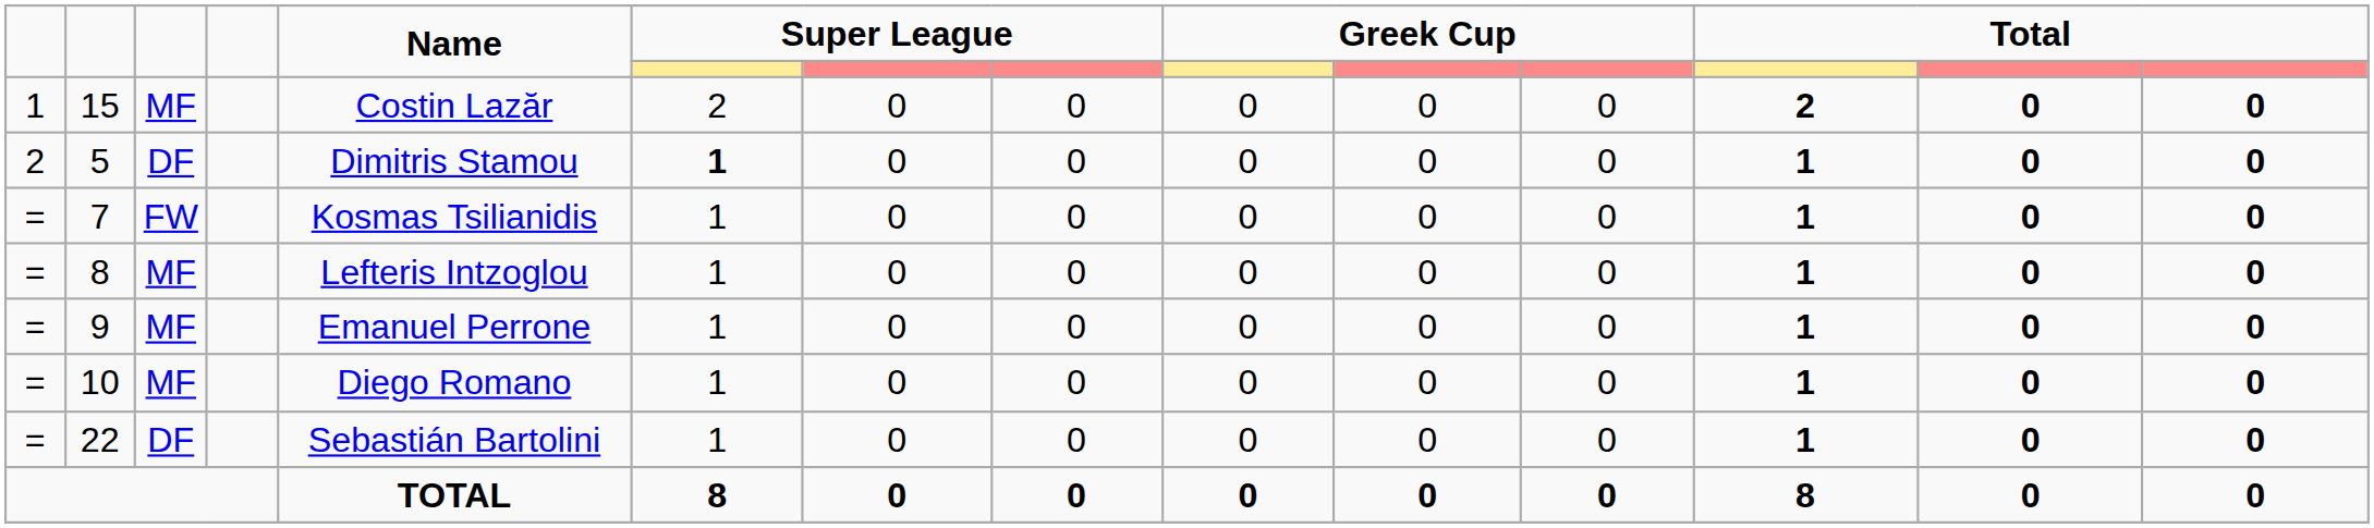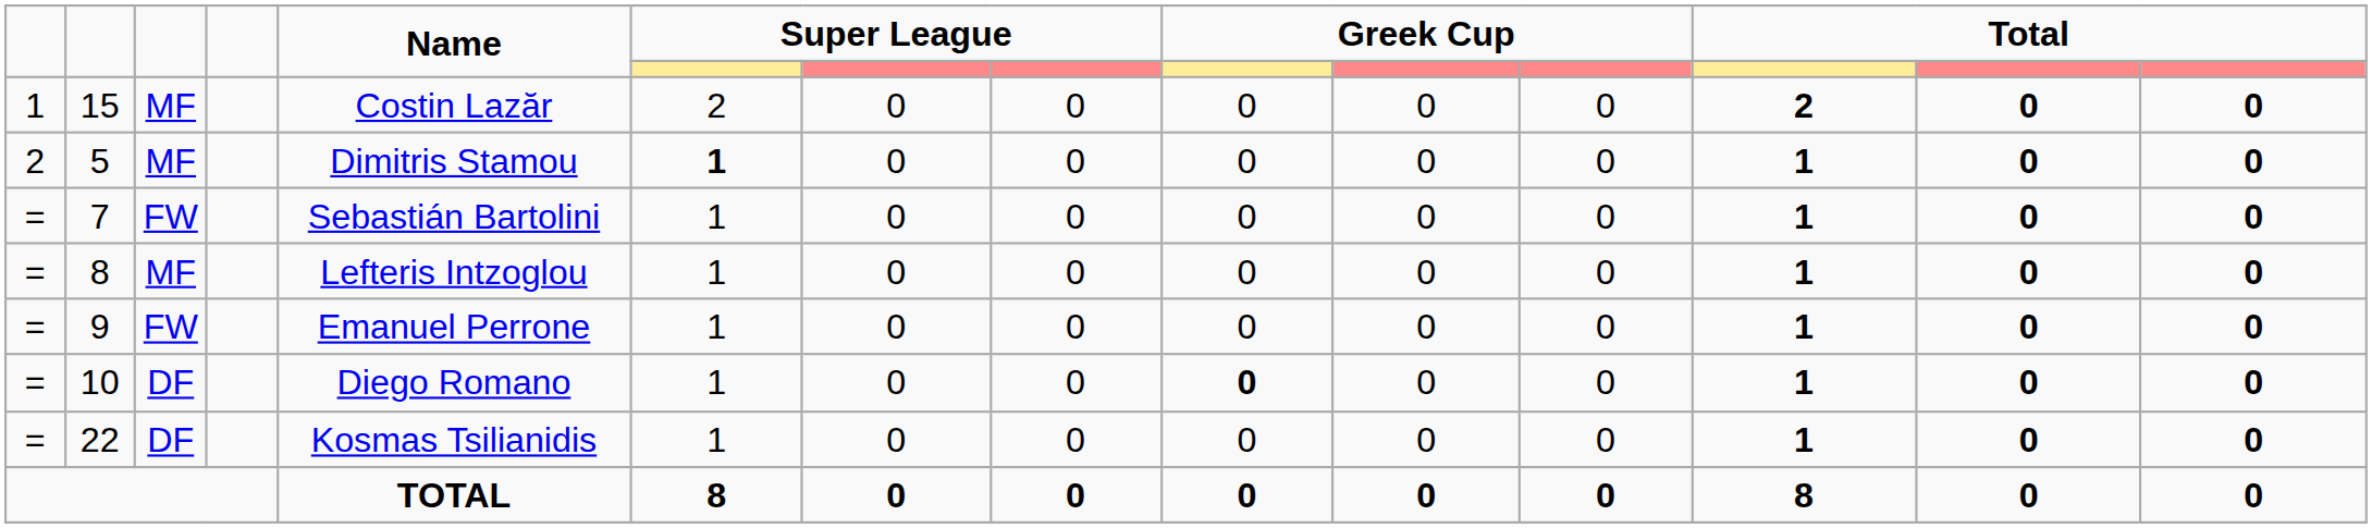 <table class="wikitable" style="font-size: 95%; text-align: center;">
 <tr>
 <td rowspan="2" style="width:2.5%; text-align:center;"><strong></strong></td>
 <td rowspan="2" style="width:3%; text-align:center;"><strong></strong></td>
 <td rowspan="2" style="width:3%; text-align:center;"><strong></strong></td>
 <td rowspan="2" style="width:3%; text-align:center;"><strong></strong></td>
 <td rowspan="2" style="width:15%; text-align:center;"><strong>Name</strong></td>
 <td colspan="3" style="text-align:center;"><strong>Super League</strong></td>
 <td colspan="3" style="text-align:center;"><strong>Greek Cup</strong></td>
 <td colspan="3" style="text-align:center;"><strong>Total</strong></td>
 </tr>
 <tr>
 <th style="width:25px; background:#fe9;"></th>
 <th style="width:28px; background:#ff8888;"></th>
 <th style="width:25px; background:#ff8888;"></th>
 <th style="width:25px; background:#fe9;"></th>
 <th style="width:28px; background:#ff8888;"></th>
 <th style="width:25px; background:#ff8888;"></th>
 <th style="width:35px; background:#fe9;"></th>
 <th style="width:35px; background:#ff8888;"></th>
 <th style="width:35px; background:#ff8888;"></th>
 </tr>
 <tr>
 <td>1</td>
 <td>15</td>
 <td><a href='#'>MF</a></td>
 <td></td>
 <td><a href='#'>Costin Lazăr</a></td>
 <td>2</td>
 <td>0</td>
 <td>0</td>
 <td>0</td>
 <td>0</td>
 <td>0</td>
 <td><strong>2</strong></td>
 <td><strong>0</strong></td>
 <td><strong>0</strong></td>
 </tr>
 <tr>
 <td>2</td>
 <td>5</td>
-<td><a href='#'>DF</a></td>
+<td><a href='#'>MF</a></td>
 <td></td>
 <td><a href='#'>Dimitris Stamou</a></td>
 <td><strong>1</strong></td>
 <td>0</td>
 <td>0</td>
 <td>0</td>
 <td>0</td>
 <td>0</td>
 <td><strong>1</strong></td>
 <td><strong>0</strong></td>
 <td><strong>0</strong></td>
 </tr>
 <tr>
 <td>=</td>
 <td>7</td>
 <td><a href='#'>FW</a></td>
 <td></td>
-<td><a href='#'>Kosmas Tsilianidis</a></td>
+<td><a href='#'>Sebastián Bartolini</a></td>
 <td>1</td>
 <td>0</td>
 <td>0</td>
 <td>0</td>
 <td>0</td>
 <td>0</td>
 <td><strong>1</strong></td>
 <td><strong>0</strong></td>
 <td><strong>0</strong></td>
 </tr>
 <tr>
 <td>=</td>
 <td>8</td>
 <td><a href='#'>MF</a></td>
 <td></td>
 <td><a href='#'>Lefteris Intzoglou</a></td>
 <td>1</td>
 <td>0</td>
 <td>0</td>
 <td>0</td>
 <td>0</td>
 <td>0</td>
 <td><strong>1</strong></td>
 <td><strong>0</strong></td>
 <td><strong>0</strong></td>
 </tr>
 <tr>
 <td>=</td>
 <td>9</td>
-<td><a href='#'>MF</a></td>
+<td><a href='#'>FW</a></td>
 <td></td>
 <td><a href='#'>Emanuel Perrone</a></td>
 <td>1</td>
 <td>0</td>
 <td>0</td>
 <td>0</td>
 <td>0</td>
 <td>0</td>
 <td><strong>1</strong></td>
 <td><strong>0</strong></td>
 <td><strong>0</strong></td>
 </tr>
 <tr>
 <td>=</td>
 <td>10</td>
-<td><a href='#'>MF</a></td>
+<td><a href='#'>DF</a></td>
 <td></td>
 <td><a href='#'>Diego Romano</a></td>
 <td>1</td>
 <td>0</td>
 <td>0</td>
-<td>0</td>
+<td><strong>0</strong></td>
 <td>0</td>
 <td>0</td>
 <td><strong>1</strong></td>
 <td><strong>0</strong></td>
 <td><strong>0</strong></td>
 </tr>
 <tr>
 <td>=</td>
 <td>22</td>
 <td><a href='#'>DF</a></td>
 <td></td>
-<td><a href='#'>Sebastián Bartolini</a></td>
+<td><a href='#'>Kosmas Tsilianidis</a></td>
 <td>1</td>
 <td>0</td>
 <td>0</td>
 <td>0</td>
 <td>0</td>
 <td>0</td>
 <td><strong>1</strong></td>
 <td><strong>0</strong></td>
 <td><strong>0</strong></td>
 </tr>
 <tr>
 <td colspan="4"></td>
 <td><strong>TOTAL</strong></td>
 <td><strong>8</strong></td>
 <td><strong>0</strong></td>
 <td><strong>0</strong></td>
 <td><strong>0</strong></td>
 <td><strong>0</strong></td>
 <td><strong>0</strong></td>
 <td><strong>8</strong></td>
 <td><strong>0</strong></td>
 <td><strong>0</strong></td>
 </tr>
 <tr>
 </tr>
 </table>
